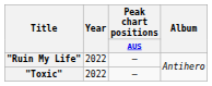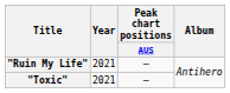 <table class="wikitable plainrowheaders" style="text-align:center;">
 <tr>
 <th scope="col" rowspan="2">Title</th>
 <th scope="col" rowspan="2">Year</th>
 <th scope="col" colspan="1">Peak chart positions</th>
 <th scope="col" rowspan="2">Album</th>
 </tr>
 <tr>
 <th scope="col" style="width:2.2em;font-size:90%;"><a href='#'>AUS</a><br></th>
 </tr>
 <tr>
 <th scope="row">"Ruin My Life"</th>
-<td>2022</td>
+<td>2021</td>
 <td>—</td>
 <td rowspan="2"><em>Antihero</em></td>
 </tr>
 <tr>
 <th scope="row">"Toxic"</th>
-<td>2022</td>
+<td>2021</td>
 <td>—</td>
 </tr>
 </table>
